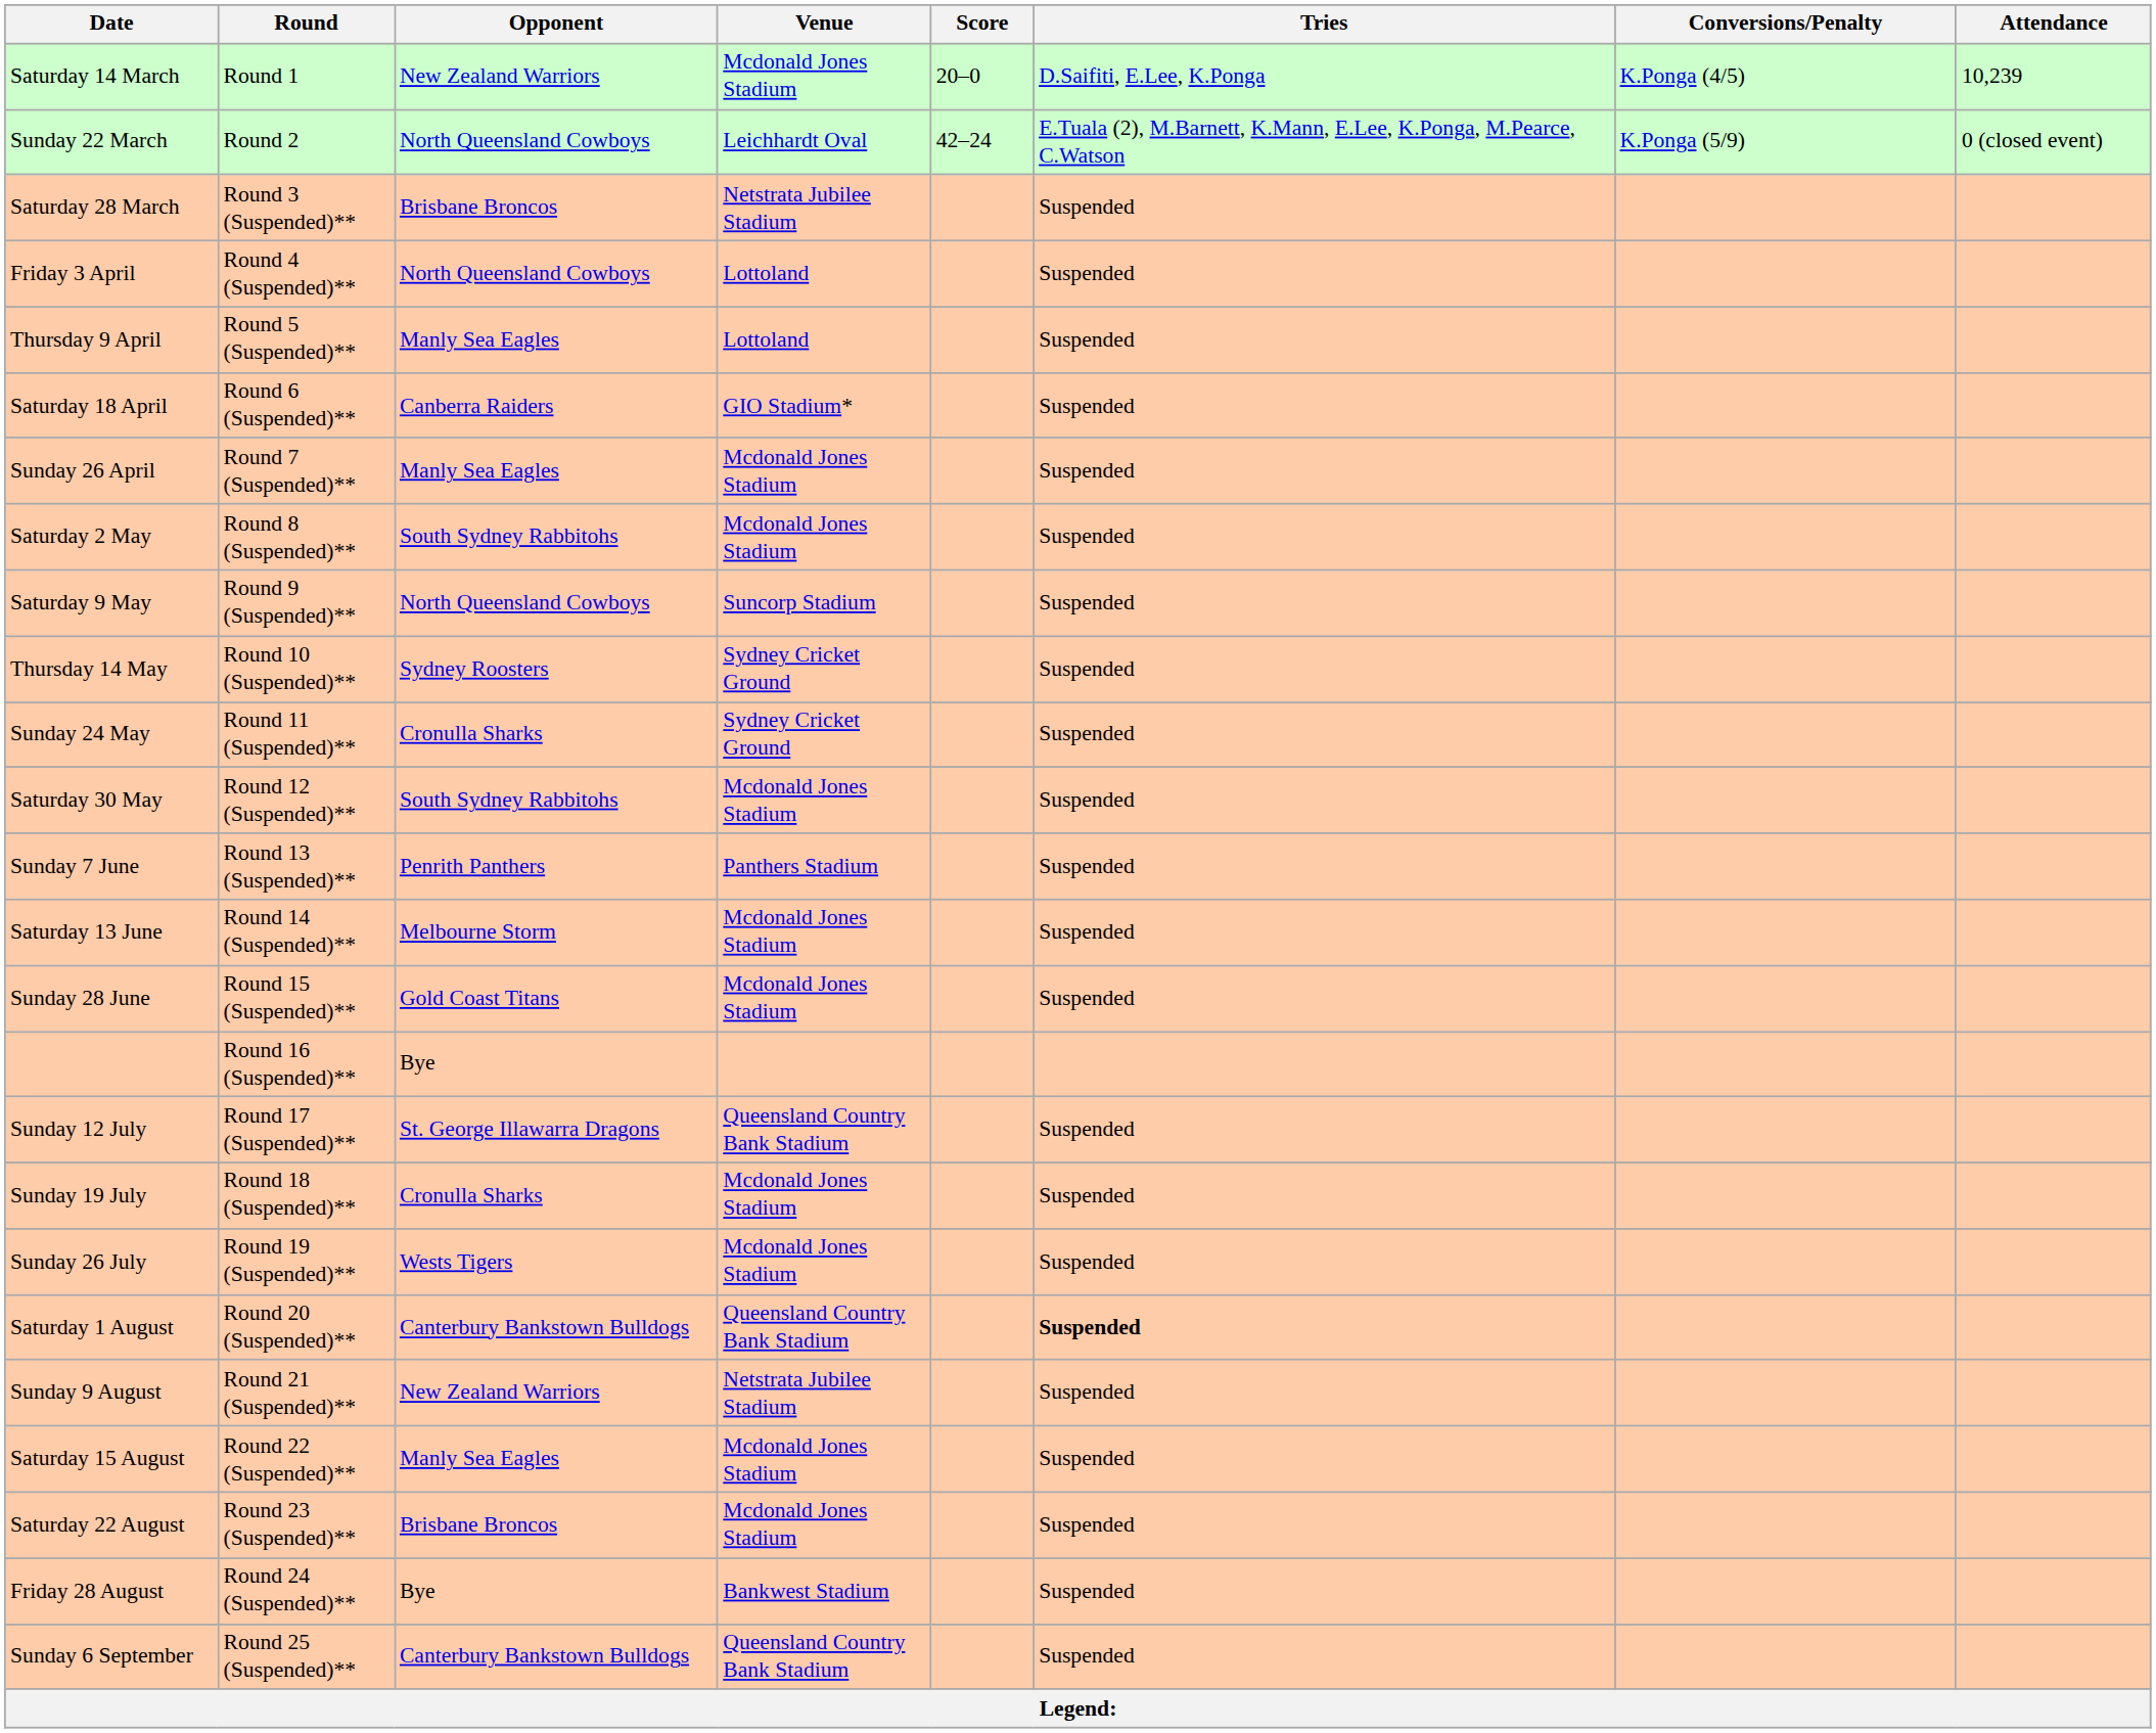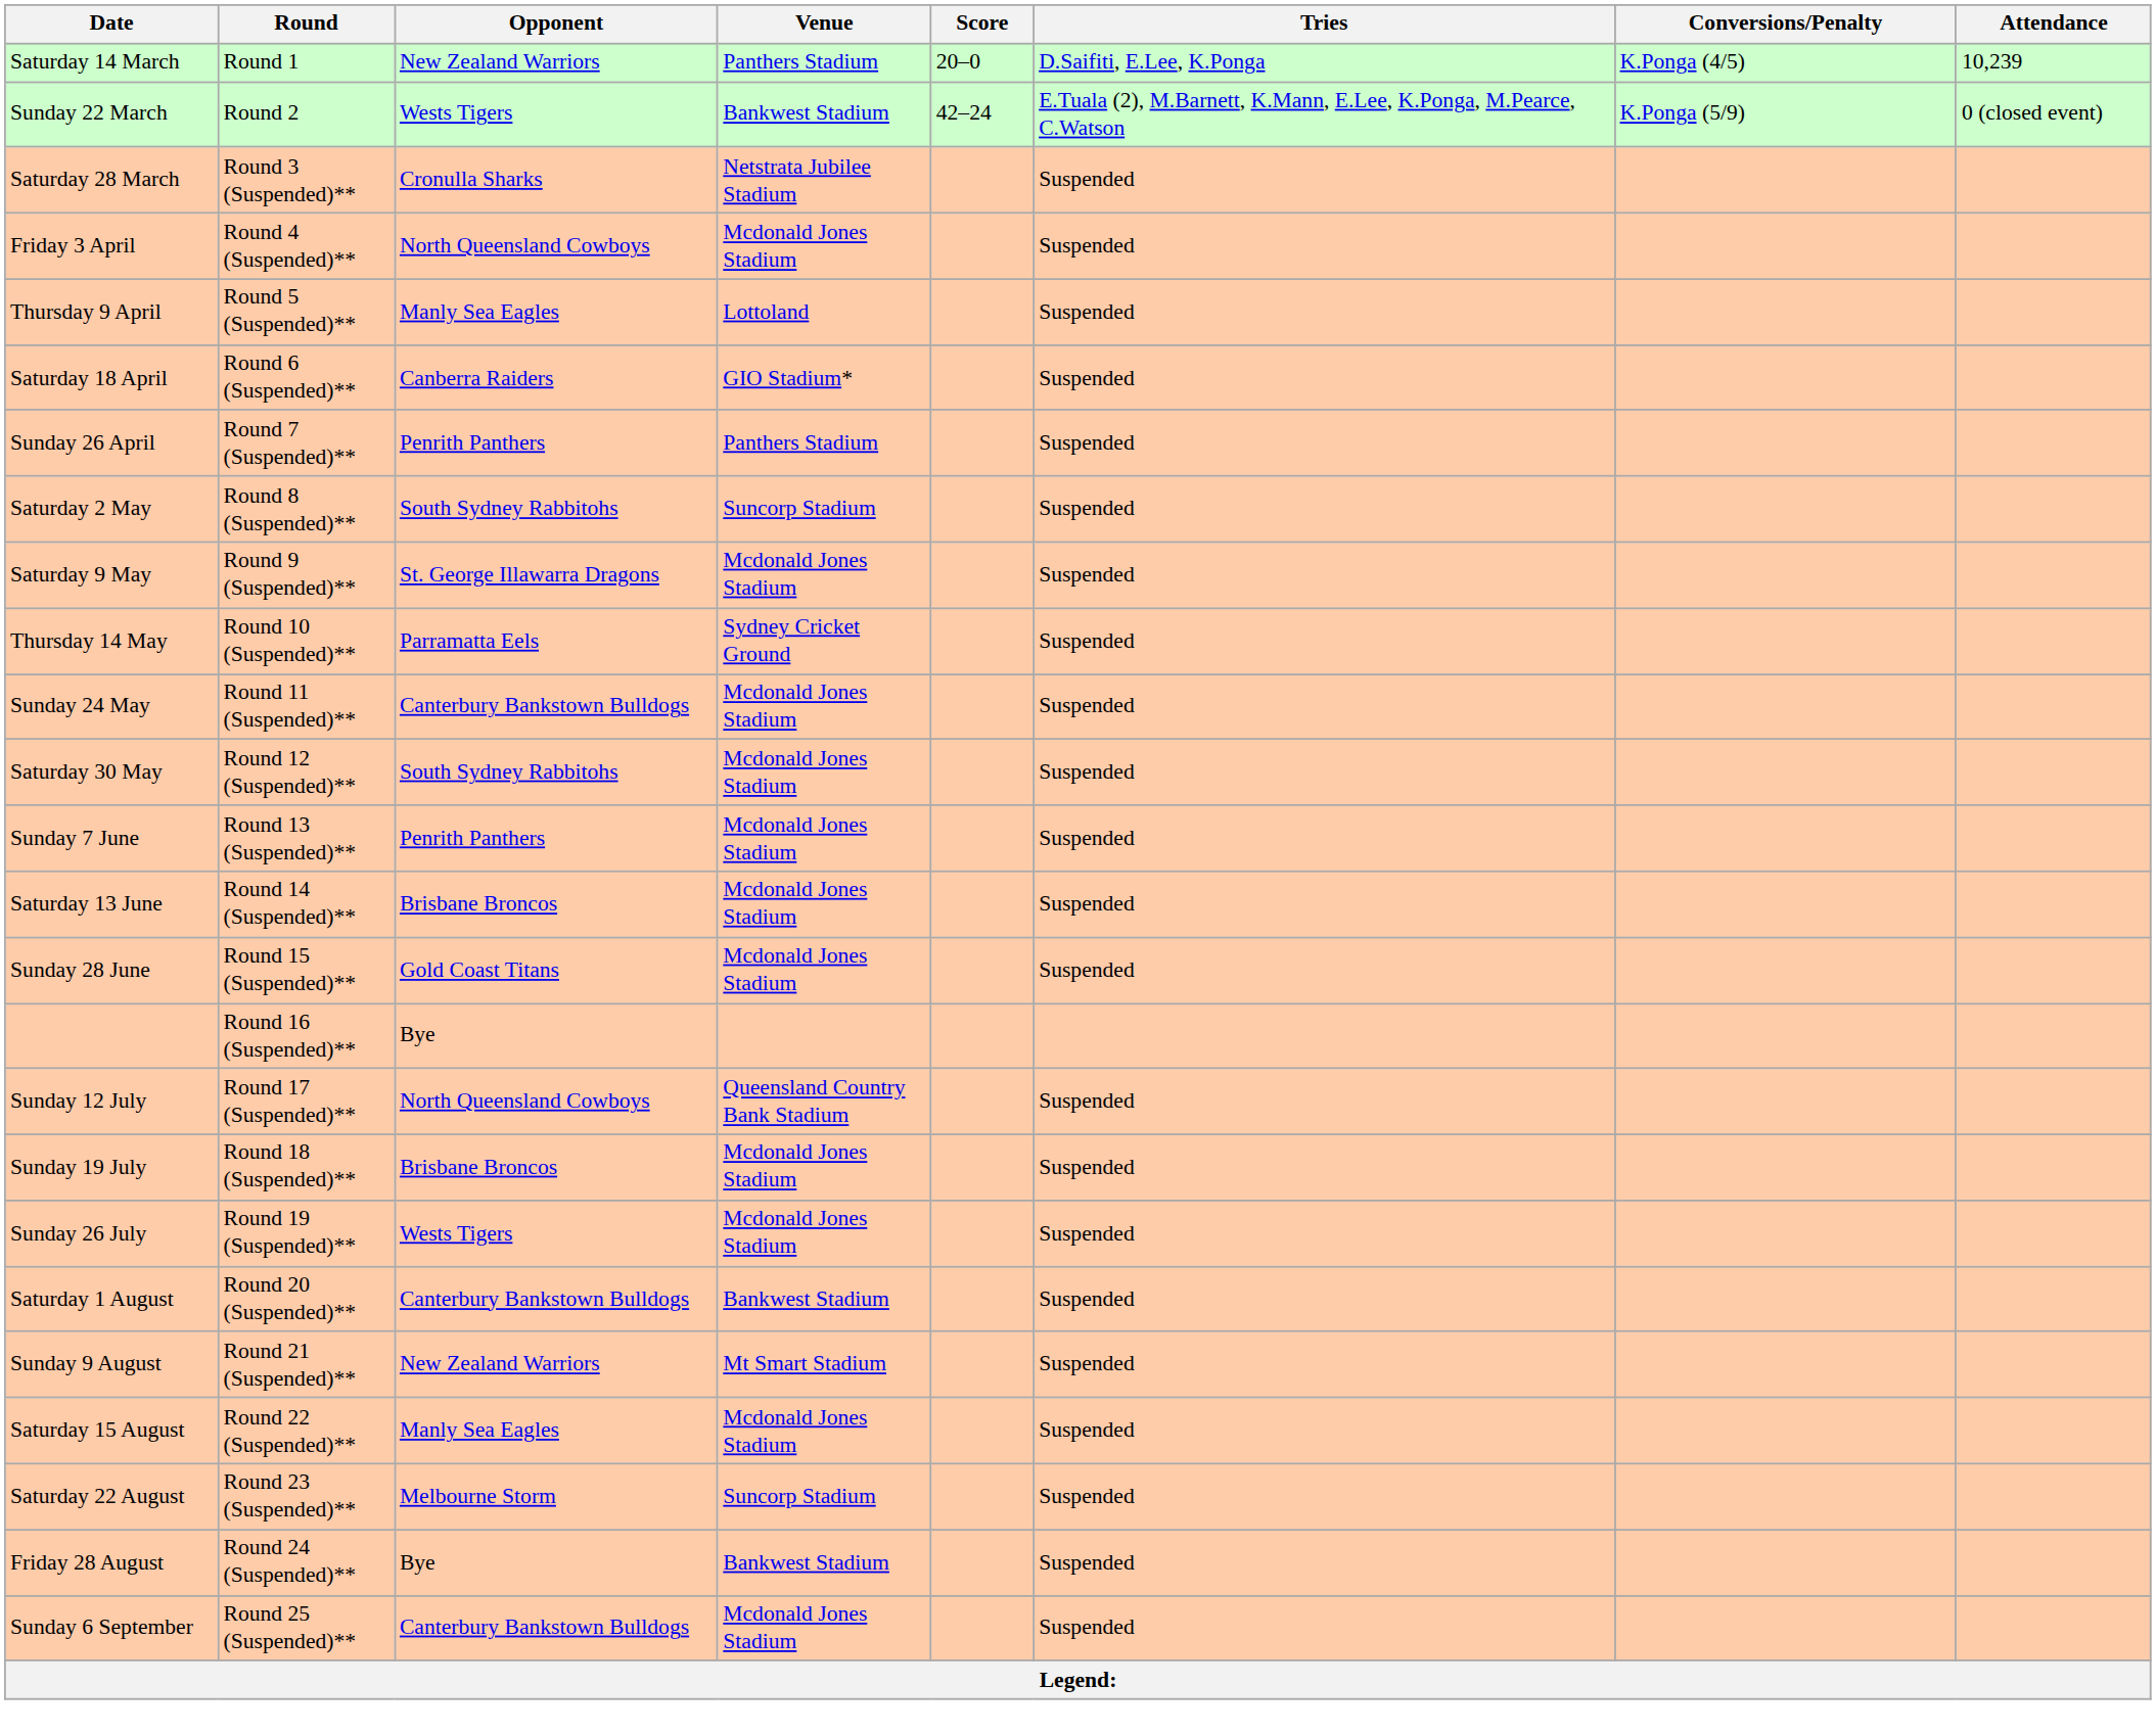 <table class="wikitable" style="font-size:75%;">
 <tr>
 <th style="width:110px;">Date</th>
 <th style="width:90px;">Round</th>
 <th style="width:170px;">Opponent</th>
 <th style="width:110px;">Venue</th>
 <th style="width:50px;">Score</th>
 <th style="width:310px;">Tries</th>
 <th style="width:180px;">Conversions/Penalty</th>
 <th style="width:100px;">Attendance</th>
 </tr>
 <tr style="background:#cfc;">
 <td>Saturday 14 March</td>
 <td>Round 1</td>
 <td> <a href='#'>New Zealand Warriors</a></td>
-<td><a href='#'>Mcdonald Jones Stadium</a></td>
+<td><a href='#'>Panthers Stadium</a></td>
 <td>20–0</td>
 <td><a href='#'>D.Saifiti</a>, <a href='#'>E.Lee</a>, <a href='#'>K.Ponga</a></td>
 <td><a href='#'>K.Ponga</a> (4/5)</td>
 <td>10,239</td>
 </tr>
 <tr style="background:#cfc;">
 <td>Sunday 22 March</td>
 <td>Round 2</td>
-<td> <a href='#'>North Queensland Cowboys</a></td>
-<td><a href='#'>Leichhardt Oval</a></td>
+<td> <a href='#'>Wests Tigers</a></td>
+<td><a href='#'>Bankwest Stadium</a></td>
 <td>42–24</td>
 <td><a href='#'>E.Tuala</a> (2), <a href='#'>M.Barnett</a>, <a href='#'>K.Mann</a>, <a href='#'>E.Lee</a>, <a href='#'>K.Ponga</a>, <a href='#'>M.Pearce</a>,  <a href='#'>C.Watson</a></td>
 <td><a href='#'>K.Ponga</a> (5/9)</td>
 <td>0 (closed event)</td>
 </tr>
 <tr style="background:#FFCCAA;">
 <td>Saturday 28 March</td>
 <td>Round 3 (Suspended)**</td>
-<td> <a href='#'>Brisbane Broncos</a></td>
+<td> <a href='#'>Cronulla Sharks</a></td>
 <td><a href='#'>Netstrata Jubilee Stadium</a></td>
 <td></td>
 <td>Suspended</td>
 <td></td>
 <td></td>
 </tr>
 <tr style="background:#FFCCAA;">
 <td>Friday 3 April</td>
 <td>Round 4 (Suspended)**</td>
 <td> <a href='#'>North Queensland Cowboys</a></td>
-<td><a href='#'>Lottoland</a></td>
+<td><a href='#'>Mcdonald Jones Stadium</a></td>
 <td></td>
 <td>Suspended</td>
 <td></td>
 <td></td>
 </tr>
 <tr style="background:#FFCCAA;">
 <td>Thursday 9 April</td>
 <td>Round 5 (Suspended)**</td>
 <td> <a href='#'>Manly Sea Eagles</a></td>
 <td><a href='#'>Lottoland</a></td>
 <td></td>
 <td>Suspended</td>
 <td></td>
 <td></td>
 </tr>
 <tr style="background:#FFCCAA;">
 <td>Saturday 18 April</td>
 <td>Round 6 (Suspended)**</td>
 <td> <a href='#'>Canberra Raiders</a></td>
 <td> <a href='#'>GIO Stadium</a>*</td>
 <td></td>
 <td>Suspended</td>
 <td></td>
 <td></td>
 </tr>
 <tr style="background:#FFCCAA;">
 <td>Sunday 26 April</td>
 <td>Round 7 (Suspended)**</td>
-<td> <a href='#'>Manly Sea Eagles</a></td>
-<td><a href='#'>Mcdonald Jones Stadium</a></td>
+<td> <a href='#'>Penrith Panthers</a></td>
+<td><a href='#'>Panthers Stadium</a></td>
 <td></td>
 <td>Suspended</td>
 <td></td>
 <td></td>
 </tr>
 <tr style="background:#FFCCAA;">
 <td>Saturday 2 May</td>
 <td>Round 8 (Suspended)**</td>
 <td> <a href='#'>South Sydney Rabbitohs</a></td>
-<td><a href='#'>Mcdonald Jones Stadium</a></td>
+<td><a href='#'>Suncorp Stadium</a></td>
 <td></td>
 <td>Suspended</td>
 <td></td>
 <td></td>
 </tr>
 <tr style="background:#FFCCAA;">
 <td>Saturday 9 May</td>
 <td>Round 9 (Suspended)**</td>
-<td> <a href='#'>North Queensland Cowboys</a></td>
-<td><a href='#'>Suncorp Stadium</a></td>
+<td> <a href='#'>St. George Illawarra Dragons</a></td>
+<td><a href='#'>Mcdonald Jones Stadium</a></td>
 <td></td>
 <td>Suspended</td>
 <td></td>
 <td></td>
 </tr>
 <tr style="background:#FFCCAA;">
 <td>Thursday 14 May</td>
 <td>Round 10 (Suspended)**</td>
-<td> <a href='#'>Sydney Roosters</a></td>
+<td> <a href='#'>Parramatta Eels</a></td>
 <td><a href='#'>Sydney Cricket Ground</a></td>
 <td></td>
 <td>Suspended</td>
 <td></td>
 <td></td>
 </tr>
 <tr style="background:#FFCCAA;">
 <td>Sunday 24 May</td>
 <td>Round 11 (Suspended)**</td>
-<td> <a href='#'>Cronulla Sharks</a></td>
-<td><a href='#'>Sydney Cricket Ground</a></td>
+<td> <a href='#'>Canterbury Bankstown Bulldogs</a></td>
+<td><a href='#'>Mcdonald Jones Stadium</a></td>
 <td></td>
 <td>Suspended</td>
 <td></td>
 <td></td>
 </tr>
 <tr style="background:#FFCCAA;">
 <td>Saturday 30 May</td>
 <td>Round 12 (Suspended)**</td>
 <td> <a href='#'>South Sydney Rabbitohs</a></td>
 <td><a href='#'>Mcdonald Jones Stadium</a></td>
 <td></td>
 <td>Suspended</td>
 <td></td>
 <td></td>
 </tr>
 <tr style="background:#FFCCAA;">
 <td>Sunday 7 June</td>
 <td>Round 13 (Suspended)**</td>
 <td> <a href='#'>Penrith Panthers</a></td>
-<td><a href='#'>Panthers Stadium</a></td>
+<td><a href='#'>Mcdonald Jones Stadium</a></td>
 <td></td>
 <td>Suspended</td>
 <td></td>
 <td></td>
 </tr>
 <tr style="background:#FFCCAA;">
 <td>Saturday 13 June</td>
 <td>Round 14 (Suspended)**</td>
-<td> <a href='#'>Melbourne Storm</a></td>
+<td> <a href='#'>Brisbane Broncos</a></td>
 <td><a href='#'>Mcdonald Jones Stadium</a></td>
 <td></td>
 <td>Suspended</td>
 <td></td>
 <td></td>
 </tr>
 <tr style="background:#FFCCAA;">
 <td>Sunday 28 June</td>
 <td>Round 15 (Suspended)**</td>
 <td> <a href='#'>Gold Coast Titans</a></td>
 <td><a href='#'>Mcdonald Jones Stadium</a></td>
 <td></td>
 <td>Suspended</td>
 <td></td>
 <td></td>
 </tr>
 <tr style="background:#FFCCAA;">
 <td></td>
 <td>Round 16 (Suspended)**</td>
 <td>Bye</td>
 <td></td>
 <td></td>
 <td></td>
 <td></td>
 <td></td>
 </tr>
 <tr style="background:#FFCCAA;">
 <td>Sunday 12 July</td>
 <td>Round 17 (Suspended)**</td>
-<td> <a href='#'>St. George Illawarra Dragons</a></td>
+<td> <a href='#'>North Queensland Cowboys</a></td>
 <td><a href='#'>Queensland Country Bank Stadium</a></td>
 <td></td>
 <td>Suspended</td>
 <td></td>
 <td></td>
 </tr>
 <tr style="background:#FFCCAA;">
 <td>Sunday 19 July</td>
 <td>Round 18 (Suspended)**</td>
-<td> <a href='#'>Cronulla Sharks</a></td>
+<td> <a href='#'>Brisbane Broncos</a></td>
 <td><a href='#'>Mcdonald Jones Stadium</a></td>
 <td></td>
 <td>Suspended</td>
 <td></td>
 <td></td>
 </tr>
 <tr style="background:#FFCCAA;">
 <td>Sunday 26 July</td>
 <td>Round 19 (Suspended)**</td>
 <td> <a href='#'>Wests Tigers</a></td>
 <td><a href='#'>Mcdonald Jones Stadium</a></td>
 <td></td>
 <td>Suspended</td>
 <td></td>
 <td></td>
 </tr>
 <tr style="background:#FFCCAA;">
 <td>Saturday 1 August</td>
 <td>Round 20 (Suspended)**</td>
 <td> <a href='#'>Canterbury Bankstown Bulldogs</a></td>
-<td><a href='#'>Queensland Country Bank Stadium</a></td>
+<td><a href='#'>Bankwest Stadium</a></td>
 <td></td>
-<td><strong>Suspended</strong></td>
+<td>Suspended</td>
 <td></td>
 <td></td>
 </tr>
 <tr style="background:#FFCCAA;">
 <td>Sunday 9 August</td>
 <td>Round 21 (Suspended)**</td>
 <td> <a href='#'>New Zealand Warriors</a></td>
-<td><a href='#'>Netstrata Jubilee Stadium</a></td>
+<td><a href='#'>Mt Smart Stadium</a></td>
 <td></td>
 <td>Suspended</td>
 <td></td>
 <td></td>
 </tr>
 <tr style="background:#FFCCAA;">
 <td>Saturday 15 August</td>
 <td>Round 22 (Suspended)**</td>
 <td> <a href='#'>Manly Sea Eagles</a></td>
 <td><a href='#'>Mcdonald Jones Stadium</a></td>
 <td></td>
 <td>Suspended</td>
 <td></td>
 <td></td>
 </tr>
 <tr style="background:#FFCCAA;">
 <td>Saturday 22 August</td>
 <td>Round 23 (Suspended)**</td>
-<td> <a href='#'>Brisbane Broncos</a></td>
-<td><a href='#'>Mcdonald Jones Stadium</a></td>
+<td> <a href='#'>Melbourne Storm</a></td>
+<td><a href='#'>Suncorp Stadium</a></td>
 <td></td>
 <td>Suspended</td>
 <td></td>
 <td></td>
 </tr>
 <tr style="background:#FFCCAA;">
 <td>Friday 28 August</td>
 <td>Round 24 (Suspended)**</td>
 <td>Bye</td>
 <td><a href='#'>Bankwest Stadium</a></td>
 <td></td>
 <td>Suspended</td>
 <td></td>
 <td></td>
 </tr>
 <tr style="background:#FFCCAA;">
 <td>Sunday 6 September</td>
 <td>Round 25 (Suspended)**</td>
 <td> <a href='#'>Canterbury Bankstown Bulldogs</a></td>
-<td><a href='#'>Queensland Country Bank Stadium</a></td>
+<td><a href='#'>Mcdonald Jones Stadium</a></td>
 <td></td>
 <td>Suspended</td>
 <td></td>
 <td></td>
 </tr>
 <tr>
 <th colspan="11"><strong>Legend</strong>:    </th>
 </tr>
 </table>
